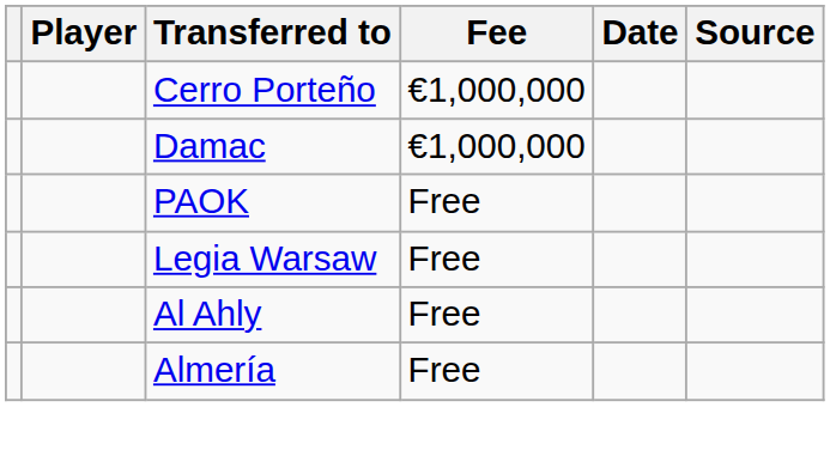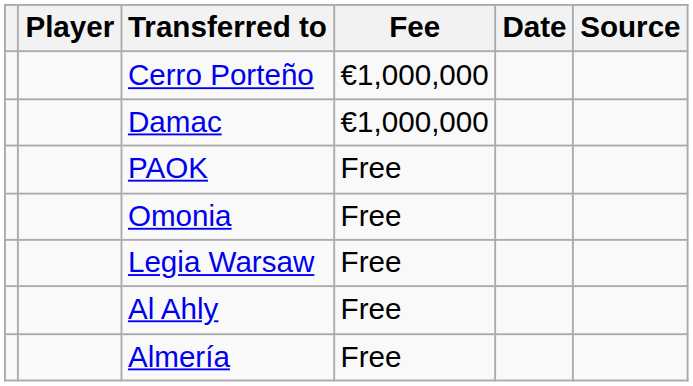 <table class="wikitable plainrowheaders sortable">
 <tr>
 <th></th>
 <th scope="col">Player</th>
 <th>Transferred to</th>
 <th style="width: 65px;">Fee</th>
 <th scope="col">Date</th>
 <th scope="col">Source</th>
 </tr>
 <tr>
 <td align="center"></td>
 <td></td>
 <td> <a href='#'>Cerro Porteño</a></td>
 <td>€1,000,000</td>
 <td></td>
 <td></td>
 </tr>
 <tr>
 <td align="center"></td>
 <td></td>
 <td> <a href='#'>Damac</a></td>
 <td>€1,000,000</td>
 <td></td>
 <td></td>
 </tr>
 <tr>
 <td align="center"></td>
 <td></td>
 <td> <a href='#'>PAOK</a></td>
 <td>Free</td>
 <td></td>
 <td></td>
 </tr>
 <tr>
 <td align="center"></td>
 <td></td>
+<td> <a href='#'>Omonia</a></td>
+<td>Free</td>
+<td></td>
+<td></td>
+</tr>
+<tr>
+<td align="center"></td>
+<td></td>
 <td> <a href='#'>Legia Warsaw</a></td>
 <td>Free</td>
 <td></td>
 <td></td>
 </tr>
 <tr>
 <td align="center"></td>
 <td></td>
 <td> <a href='#'>Al Ahly</a></td>
 <td>Free</td>
 <td></td>
 <td></td>
 </tr>
 <tr>
 <td align="center"></td>
 <td></td>
 <td> <a href='#'>Almería</a></td>
 <td>Free</td>
 <td></td>
 <td></td>
 </tr>
 </table>
